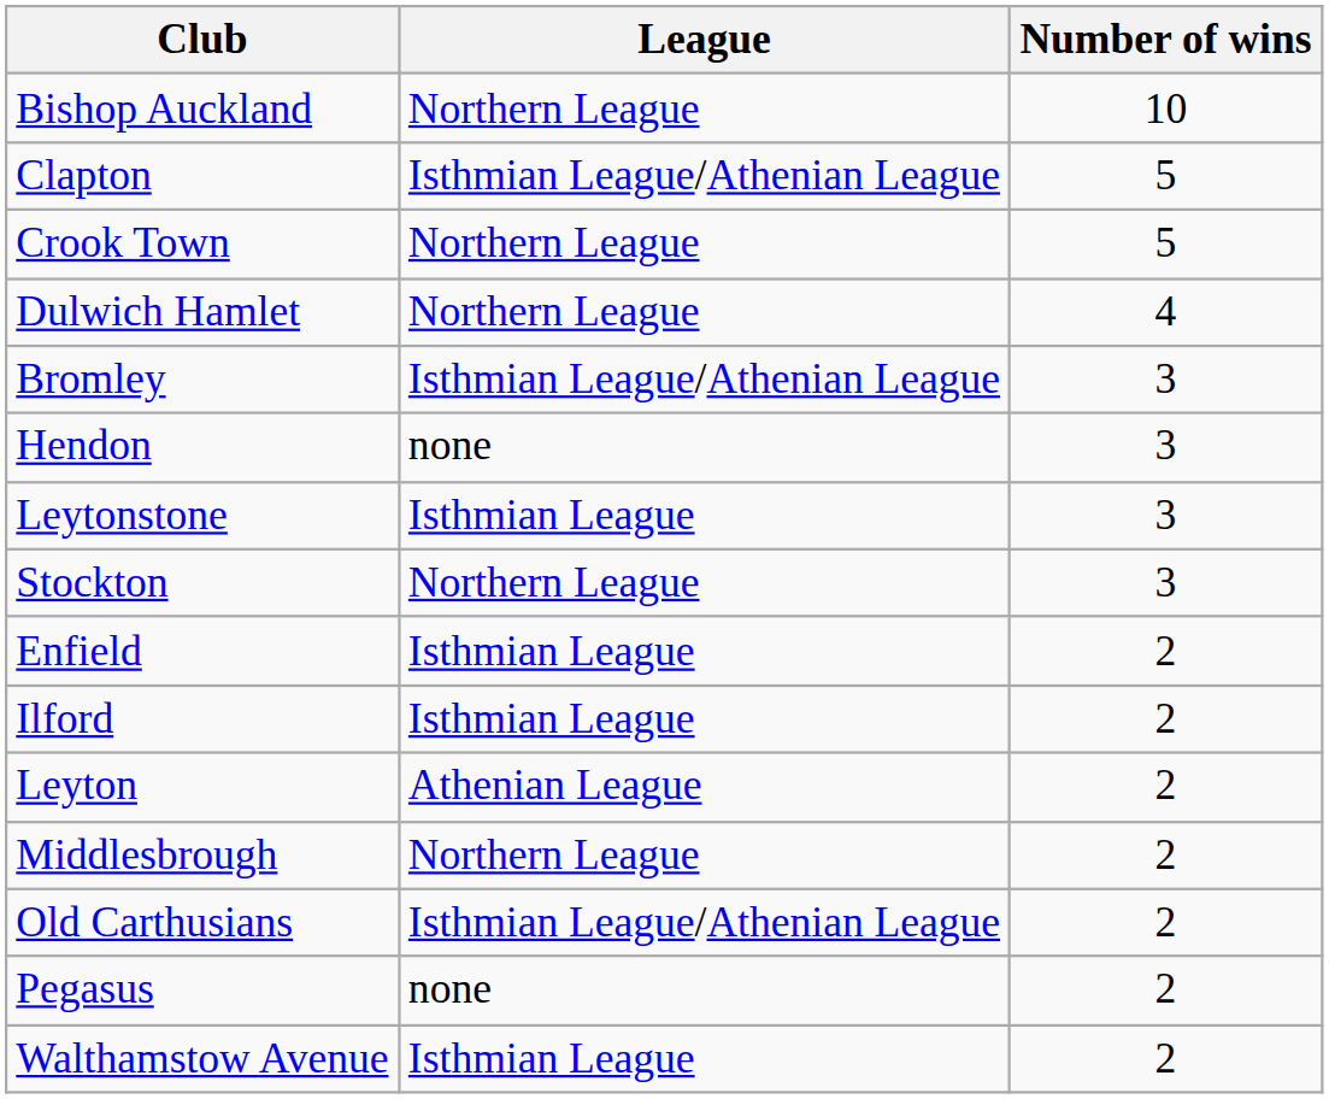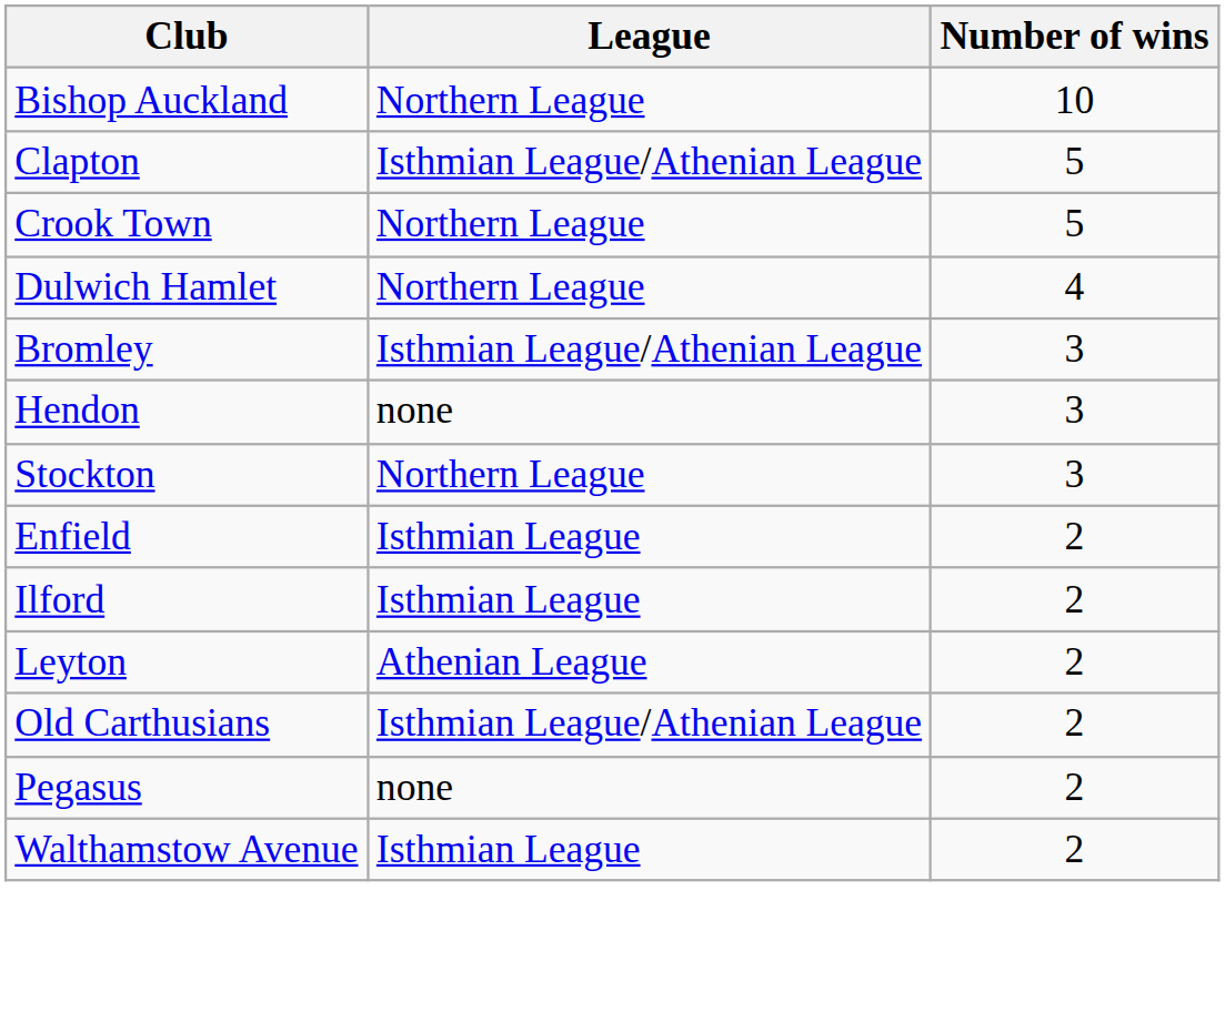 <table class="wikitable">
 <tr>
 <th>Club</th>
 <th>League</th>
 <th>Number of wins</th>
 </tr>
 <tr>
 <td><a href='#'>Bishop Auckland</a></td>
 <td><a href='#'>Northern League</a></td>
 <td align=center>10</td>
 </tr>
 <tr>
 <td><a href='#'>Clapton</a></td>
 <td><a href='#'>Isthmian League</a>/<a href='#'>Athenian League</a></td>
 <td align=center>5</td>
 </tr>
 <tr>
 <td><a href='#'>Crook Town</a></td>
 <td><a href='#'>Northern League</a></td>
 <td align=center>5</td>
 </tr>
 <tr>
 <td><a href='#'>Dulwich Hamlet</a></td>
 <td><a href='#'>Northern League</a></td>
 <td align=center>4</td>
 </tr>
 <tr>
 <td><a href='#'>Bromley</a></td>
 <td><a href='#'>Isthmian League</a>/<a href='#'>Athenian League</a></td>
 <td align=center>3</td>
 </tr>
 <tr>
 <td><a href='#'>Hendon</a></td>
 <td>none</td>
 <td align=center>3</td>
 </tr>
 <tr>
-<td><a href='#'>Leytonstone</a></td>
-<td><a href='#'>Isthmian League</a></td>
-<td align=center>3</td>
-</tr>
-<tr>
 <td><a href='#'>Stockton</a></td>
 <td><a href='#'>Northern League</a></td>
 <td align=center>3</td>
 </tr>
 <tr>
 <td><a href='#'>Enfield</a></td>
 <td><a href='#'>Isthmian League</a></td>
 <td align=center>2</td>
 </tr>
 <tr>
 <td><a href='#'>Ilford</a></td>
 <td><a href='#'>Isthmian League</a></td>
 <td align=center>2</td>
 </tr>
 <tr>
 <td><a href='#'>Leyton</a></td>
 <td><a href='#'>Athenian League</a></td>
 <td align=center>2</td>
 </tr>
 <tr>
-<td><a href='#'>Middlesbrough</a></td>
-<td><a href='#'>Northern League</a></td>
-<td align=center>2</td>
-</tr>
-<tr>
 <td><a href='#'>Old Carthusians</a></td>
 <td><a href='#'>Isthmian League</a>/<a href='#'>Athenian League</a></td>
 <td align=center>2</td>
 </tr>
 <tr>
 <td><a href='#'>Pegasus</a></td>
 <td>none</td>
 <td align=center>2</td>
 </tr>
 <tr>
 <td><a href='#'>Walthamstow Avenue</a></td>
 <td><a href='#'>Isthmian League</a></td>
 <td align=center>2</td>
 </tr>
 </table>
